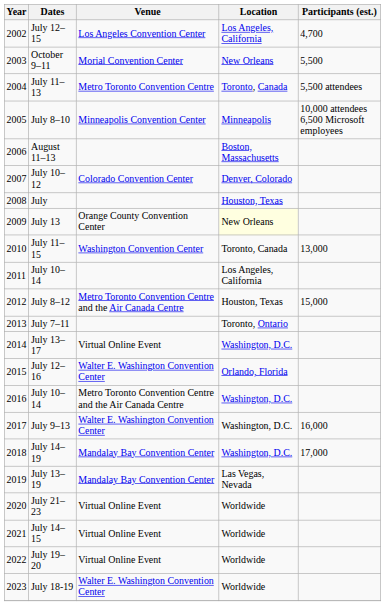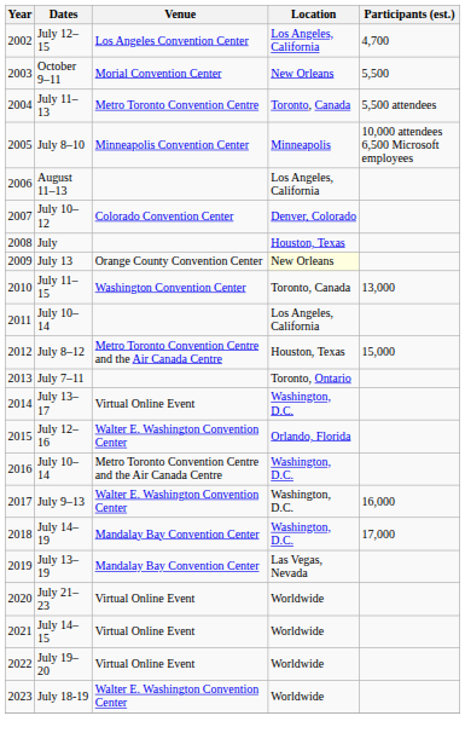 <table class="wikitable">
 <tr>
 <th>Year</th>
 <th>Dates</th>
 <th>Venue</th>
 <th>Location</th>
 <th>Participants (est.)</th>
 </tr>
 <tr>
 <td>2002</td>
 <td>July 12–15</td>
 <td><a href='#'>Los Angeles Convention Center</a></td>
 <td><a href='#'>Los Angeles, California</a></td>
 <td>4,700</td>
 </tr>
 <tr>
 <td>2003</td>
 <td>October 9–11</td>
 <td><a href='#'>Morial Convention Center</a></td>
 <td><a href='#'>New Orleans</a></td>
 <td>5,500</td>
 </tr>
 <tr>
 <td>2004</td>
 <td>July 11–13</td>
 <td><a href='#'>Metro Toronto Convention Centre</a></td>
 <td><a href='#'>Toronto</a>, <a href='#'>Canada</a></td>
 <td>5,500 attendees</td>
 </tr>
 <tr>
 <td>2005</td>
 <td>July 8–10</td>
 <td><a href='#'>Minneapolis Convention Center</a></td>
 <td><a href='#'>Minneapolis</a></td>
 <td>10,000 attendees<br>6,500 Microsoft employees</td>
 </tr>
 <tr>
 <td>2006</td>
 <td>August 11–13</td>
 <td></td>
-<td><a href='#'>Boston, Massachusetts</a></td>
+<td>Los Angeles, California</td>
 <td></td>
 </tr>
 <tr>
 <td>2007</td>
 <td>July 10–12</td>
 <td><a href='#'>Colorado Convention Center</a></td>
 <td><a href='#'>Denver, Colorado</a></td>
 <td></td>
 </tr>
 <tr>
 <td>2008</td>
 <td>July</td>
 <td></td>
 <td><a href='#'>Houston, Texas</a></td>
 <td></td>
 </tr>
 <tr>
 <td>2009</td>
 <td>July 13</td>
 <td>Orange County Convention Center</td>
 <td style="background: lightyellow;">New Orleans</td>
 <td></td>
 </tr>
 <tr>
 <td>2010</td>
 <td>July 11–15</td>
 <td><a href='#'>Washington Convention Center</a></td>
 <td>Toronto, Canada</td>
 <td>13,000</td>
 </tr>
 <tr>
 <td>2011</td>
 <td>July 10–14</td>
 <td></td>
 <td>Los Angeles, California</td>
 <td></td>
 </tr>
 <tr>
 <td>2012</td>
 <td>July 8–12</td>
 <td><a href='#'>Metro Toronto Convention Centre</a> and the <a href='#'>Air Canada Centre</a></td>
 <td>Houston, Texas</td>
 <td>15,000</td>
 </tr>
 <tr>
 <td>2013</td>
 <td>July 7–11</td>
 <td></td>
 <td>Toronto, <a href='#'>Ontario</a></td>
 <td></td>
 </tr>
 <tr>
 <td>2014</td>
 <td>July 13–17</td>
 <td>Virtual Online Event</td>
 <td><a href='#'>Washington, D.C.</a></td>
 <td></td>
 </tr>
 <tr>
 <td>2015</td>
 <td>July 12–16</td>
 <td><a href='#'>Walter E. Washington Convention Center</a></td>
 <td><a href='#'>Orlando, Florida</a></td>
 <td></td>
 </tr>
 <tr>
 <td>2016</td>
 <td>July 10–14</td>
 <td>Metro Toronto Convention Centre and the Air Canada Centre</td>
 <td><a href='#'>Washington, D.C.</a>  </td>
 <td></td>
 </tr>
 <tr>
 <td>2017</td>
 <td>July 9–13</td>
 <td><a href='#'>Walter E. Washington Convention Center</a></td>
 <td>Washington, D.C.</td>
 <td>16,000</td>
 </tr>
 <tr>
 <td>2018</td>
 <td>July 14–19</td>
 <td><a href='#'>Mandalay Bay Convention Center</a></td>
 <td><a href='#'>Washington, D.C.</a>  </td>
 <td>17,000</td>
 </tr>
 <tr>
 <td>2019</td>
 <td>July 13–19</td>
 <td><a href='#'>Mandalay Bay Convention Center</a></td>
 <td>Las Vegas, Nevada</td>
 <td></td>
 </tr>
 <tr>
 <td>2020</td>
 <td>July 21–23</td>
 <td>Virtual Online Event</td>
 <td>Worldwide</td>
 <td></td>
 </tr>
 <tr>
 <td>2021</td>
 <td>July 14–15</td>
 <td>Virtual Online Event</td>
 <td>Worldwide</td>
 <td></td>
 </tr>
 <tr>
 <td>2022</td>
 <td>July 19–20</td>
 <td>Virtual Online Event</td>
 <td>Worldwide</td>
 <td></td>
 </tr>
 <tr>
 <td>2023</td>
 <td>July 18-19</td>
 <td><a href='#'>Walter E. Washington Convention Center</a></td>
 <td>Worldwide</td>
 <td></td>
 </tr>
 <tr>
 </tr>
 </table>
